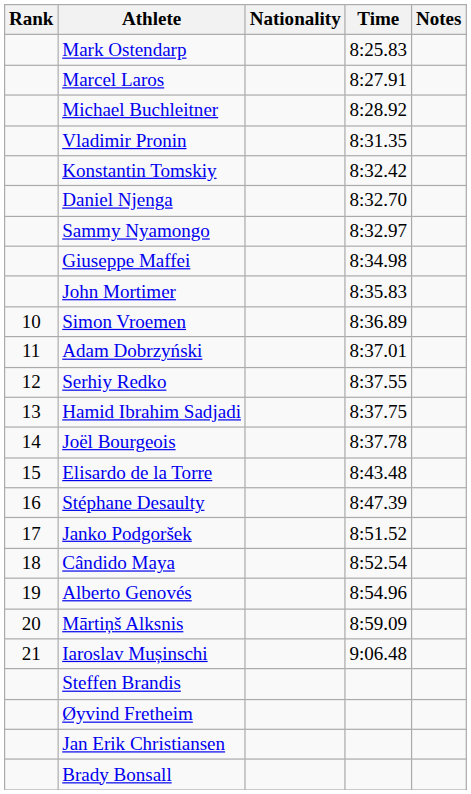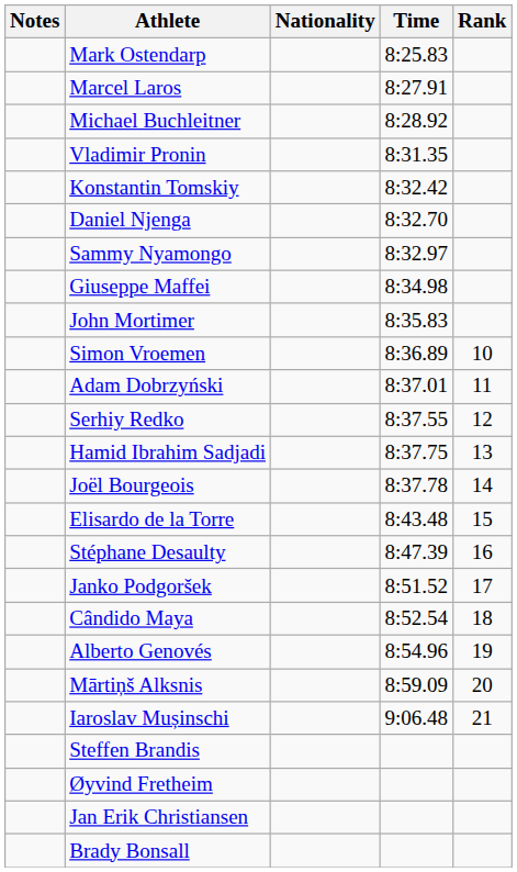 <table class="wikitable sortable" style="text-align:center">
 <tr>
-<th>Rank</th>
+<th>Notes</th>
 <th>Athlete</th>
 <th>Nationality</th>
 <th>Time</th>
-<th>Notes</th>
+<th>Rank</th>
 </tr>
 <tr>
 <td></td>
 <td align=left><a href='#'>Mark Ostendarp</a></td>
 <td align=left></td>
 <td>8:25.83</td>
 <td></td>
 </tr>
 <tr>
 <td></td>
 <td align=left><a href='#'>Marcel Laros</a></td>
 <td align=left></td>
 <td>8:27.91</td>
 <td></td>
 </tr>
 <tr>
 <td></td>
 <td align=left><a href='#'>Michael Buchleitner</a></td>
 <td align=left></td>
 <td>8:28.92</td>
 <td></td>
 </tr>
 <tr>
 <td></td>
 <td align=left><a href='#'>Vladimir Pronin</a></td>
 <td align=left></td>
 <td>8:31.35</td>
 <td></td>
 </tr>
 <tr>
 <td></td>
 <td align=left><a href='#'>Konstantin Tomskiy</a></td>
 <td align=left></td>
 <td>8:32.42</td>
 <td></td>
 </tr>
 <tr>
 <td></td>
 <td align=left><a href='#'>Daniel Njenga</a></td>
 <td align=left></td>
 <td>8:32.70</td>
 <td></td>
 </tr>
 <tr>
 <td></td>
 <td align=left><a href='#'>Sammy Nyamongo</a></td>
 <td align=left></td>
 <td>8:32.97</td>
 <td></td>
 </tr>
 <tr>
 <td></td>
 <td align=left><a href='#'>Giuseppe Maffei</a></td>
 <td align=left></td>
 <td>8:34.98</td>
 <td></td>
 </tr>
 <tr>
 <td></td>
 <td align=left><a href='#'>John Mortimer</a></td>
 <td align=left></td>
 <td>8:35.83</td>
 <td></td>
 </tr>
 <tr>
-<td>10</td>
+<td></td>
 <td align=left><a href='#'>Simon Vroemen</a></td>
 <td align=left></td>
 <td>8:36.89</td>
-<td></td>
+<td>10</td>
 </tr>
 <tr>
-<td>11</td>
+<td></td>
 <td align=left><a href='#'>Adam Dobrzyński</a></td>
 <td align=left></td>
 <td>8:37.01</td>
-<td></td>
+<td>11</td>
 </tr>
 <tr>
-<td>12</td>
+<td></td>
 <td align=left><a href='#'>Serhiy Redko</a></td>
 <td align=left></td>
 <td>8:37.55</td>
-<td></td>
+<td>12</td>
 </tr>
 <tr>
-<td>13</td>
+<td></td>
 <td align=left><a href='#'>Hamid Ibrahim Sadjadi</a></td>
 <td align=left></td>
 <td>8:37.75</td>
-<td></td>
+<td>13</td>
 </tr>
 <tr>
-<td>14</td>
+<td></td>
 <td align=left><a href='#'>Joël Bourgeois</a></td>
 <td align=left></td>
 <td>8:37.78</td>
-<td></td>
+<td>14</td>
 </tr>
 <tr>
-<td>15</td>
+<td></td>
 <td align="left"><a href='#'>Elisardo de la Torre</a></td>
 <td align=left></td>
 <td>8:43.48</td>
-<td></td>
+<td>15</td>
 </tr>
 <tr>
-<td>16</td>
+<td></td>
 <td align=left><a href='#'>Stéphane Desaulty</a></td>
 <td align=left></td>
 <td>8:47.39</td>
-<td></td>
+<td>16</td>
 </tr>
 <tr>
-<td>17</td>
+<td></td>
 <td align=left><a href='#'>Janko Podgoršek</a></td>
 <td align=left></td>
 <td>8:51.52</td>
-<td></td>
+<td>17</td>
 </tr>
 <tr>
-<td>18</td>
+<td></td>
 <td align=left><a href='#'>Cândido Maya</a></td>
 <td align=left></td>
 <td>8:52.54</td>
-<td></td>
+<td>18</td>
 </tr>
 <tr>
-<td>19</td>
+<td></td>
 <td align="left"><a href='#'>Alberto Genovés</a></td>
 <td align=left></td>
 <td>8:54.96</td>
-<td></td>
+<td>19</td>
 </tr>
 <tr>
-<td>20</td>
+<td></td>
 <td align=left><a href='#'>Mārtiņš Alksnis</a></td>
 <td align=left></td>
 <td>8:59.09</td>
-<td></td>
+<td>20</td>
 </tr>
 <tr>
-<td>21</td>
+<td></td>
 <td align=left><a href='#'>Iaroslav Mușinschi</a></td>
 <td align=left></td>
 <td>9:06.48</td>
-<td></td>
+<td>21</td>
 </tr>
 <tr>
 <td></td>
 <td align=left><a href='#'>Steffen Brandis</a></td>
 <td align=left></td>
 <td></td>
 <td></td>
 </tr>
 <tr>
 <td></td>
 <td align=left><a href='#'>Øyvind Fretheim</a></td>
 <td align=left></td>
 <td></td>
 <td></td>
 </tr>
 <tr>
 <td></td>
 <td align=left><a href='#'>Jan Erik Christiansen</a></td>
 <td align=left></td>
 <td></td>
 <td></td>
 </tr>
 <tr>
 <td></td>
 <td align=left><a href='#'>Brady Bonsall</a></td>
 <td align=left></td>
 <td></td>
 <td></td>
 </tr>
 </table>
